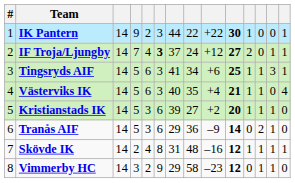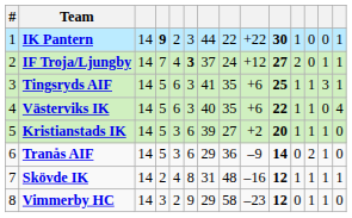 <table class="wikitable sortable">
 <tr>
 <th>#</th>
 <th>Team</th>
 <th></th>
 <th></th>
 <th></th>
 <th></th>
 <th></th>
 <th></th>
 <th></th>
 <th></th>
 <th></th>
 <th></th>
 <th></th>
 <th></th>
 </tr>
 <tr style="background: #BBEBFF;">
 <td>1</td>
 <td><strong><a href='#'>IK Pantern</a></strong></td>
 <td style="text-align: center;">14</td>
-<td style="text-align: center;">9</td>
+<td style="text-align: center;"><strong>9</strong></td>
 <td style="text-align: center;">2</td>
 <td style="text-align: center;">3</td>
 <td style="text-align: center;">44</td>
 <td style="text-align: center;">22</td>
 <td style="text-align: center;">+22</td>
 <td style="text-align: center;"><strong>30</strong></td>
 <td style="text-align: center;">1</td>
 <td style="text-align: center;">0</td>
 <td style="text-align: center;">0</td>
 <td style="text-align: center;">1</td>
 </tr>
 <tr style="background: #D0F0C0;">
 <td>2</td>
 <td><strong><a href='#'>IF Troja/Ljungby</a></strong></td>
 <td style="text-align: center;">14</td>
 <td style="text-align: center;">7</td>
 <td style="text-align: center;">4</td>
 <td style="text-align: center;"><strong>3</strong></td>
 <td style="text-align: center;">37</td>
 <td style="text-align: center;">24</td>
 <td style="text-align: center;">+12</td>
 <td style="text-align: center;"><strong>27</strong></td>
 <td style="text-align: center;">2</td>
 <td style="text-align: center;">0</td>
 <td style="text-align: center;">1</td>
 <td style="text-align: center;">1</td>
 </tr>
 <tr style="background: #D0F0C0;">
 <td>3</td>
 <td><strong><a href='#'>Tingsryds AIF</a></strong></td>
 <td style="text-align: center;">14</td>
 <td style="text-align: center;">5</td>
 <td style="text-align: center;">6</td>
 <td style="text-align: center;">3</td>
 <td style="text-align: center;">41</td>
-<td style="text-align: center;">34</td>
+<td style="text-align: center;">35</td>
 <td style="text-align: center;">+6</td>
 <td style="text-align: center;"><strong>25</strong></td>
 <td style="text-align: center;">1</td>
 <td style="text-align: center;">1</td>
 <td style="text-align: center;">3</td>
 <td style="text-align: center;">1</td>
 </tr>
 <tr style="background: #D0F0C0;">
 <td>4</td>
 <td><strong><a href='#'>Västerviks IK</a></strong></td>
 <td style="text-align: center;">14</td>
 <td style="text-align: center;">5</td>
 <td style="text-align: center;">6</td>
 <td style="text-align: center;">3</td>
 <td style="text-align: center;">40</td>
 <td style="text-align: center;">35</td>
-<td style="text-align: center;">+4</td>
-<td style="text-align: center;"><strong>21</strong></td>
+<td style="text-align: center;">+6</td>
+<td style="text-align: center;"><strong>22</strong></td>
 <td style="text-align: center;">1</td>
 <td style="text-align: center;">1</td>
 <td style="text-align: center;">0</td>
 <td style="text-align: center;">4</td>
 </tr>
 <tr style="background: #D0F0C0;">
 <td>5</td>
 <td><strong><a href='#'>Kristianstads IK</a></strong></td>
 <td style="text-align: center;">14</td>
 <td style="text-align: center;">5</td>
 <td style="text-align: center;">3</td>
 <td style="text-align: center;">6</td>
 <td style="text-align: center;">39</td>
 <td style="text-align: center;">27</td>
 <td style="text-align: center;">+2</td>
 <td style="text-align: center;"><strong>20</strong></td>
 <td style="text-align: center;">1</td>
 <td style="text-align: center;">1</td>
 <td style="text-align: center;">1</td>
 <td style="text-align: center;">0</td>
 </tr>
 <tr>
 <td>6</td>
 <td><strong><a href='#'>Tranås AIF</a></strong></td>
 <td style="text-align: center;">14</td>
 <td style="text-align: center;">5</td>
 <td style="text-align: center;">3</td>
 <td style="text-align: center;">6</td>
 <td style="text-align: center;">29</td>
 <td style="text-align: center;">36</td>
 <td style="text-align: center;">–9</td>
 <td style="text-align: center;"><strong>14</strong></td>
 <td style="text-align: center;">0</td>
 <td style="text-align: center;">2</td>
 <td style="text-align: center;">1</td>
 <td style="text-align: center;">0</td>
 </tr>
 <tr>
 <td>7</td>
 <td><strong><a href='#'>Skövde IK</a></strong></td>
 <td style="text-align: center;">14</td>
 <td style="text-align: center;">2</td>
 <td style="text-align: center;">4</td>
 <td style="text-align: center;">8</td>
 <td style="text-align: center;">31</td>
 <td style="text-align: center;">48</td>
 <td style="text-align: center;">–16</td>
 <td style="text-align: center;"><strong>12</strong></td>
 <td style="text-align: center;">1</td>
 <td style="text-align: center;">1</td>
 <td style="text-align: center;">1</td>
 <td style="text-align: center;">1</td>
 </tr>
 <tr>
 <td>8</td>
 <td><strong><a href='#'>Vimmerby HC</a></strong></td>
 <td style="text-align: center;">14</td>
 <td style="text-align: center;">3</td>
 <td style="text-align: center;">2</td>
 <td style="text-align: center;">9</td>
 <td style="text-align: center;">29</td>
 <td style="text-align: center;">58</td>
 <td style="text-align: center;">–23</td>
 <td style="text-align: center;"><strong>12</strong></td>
 <td style="text-align: center;">0</td>
 <td style="text-align: center;">1</td>
 <td style="text-align: center;">1</td>
 <td style="text-align: center;">0</td>
 </tr>
 </table>
